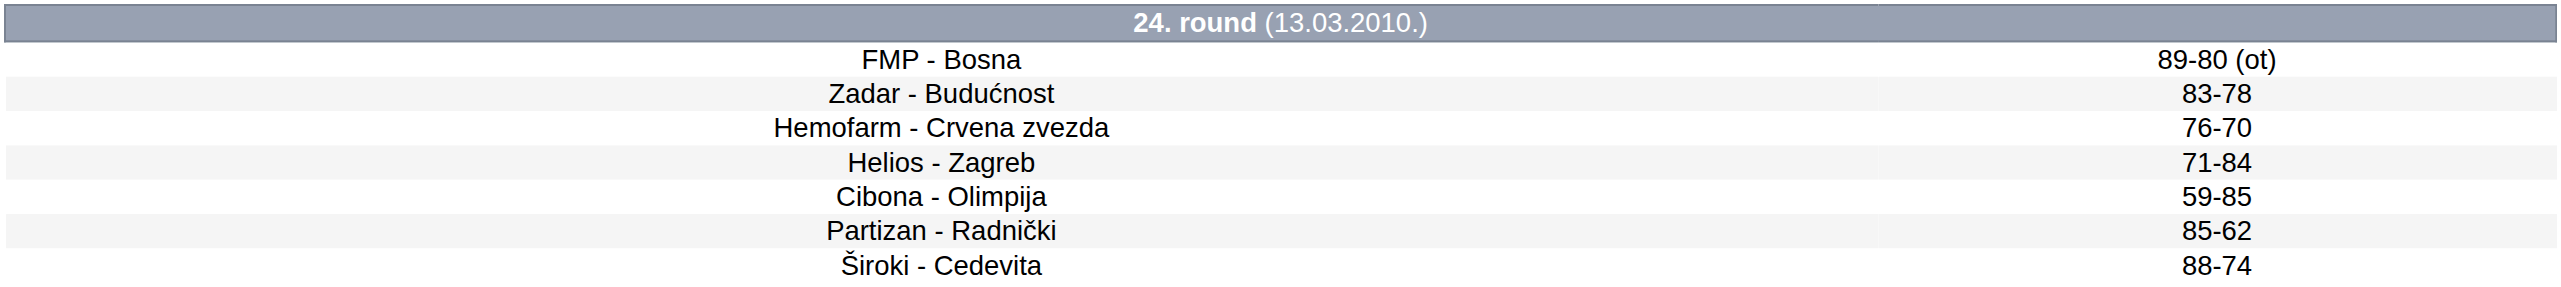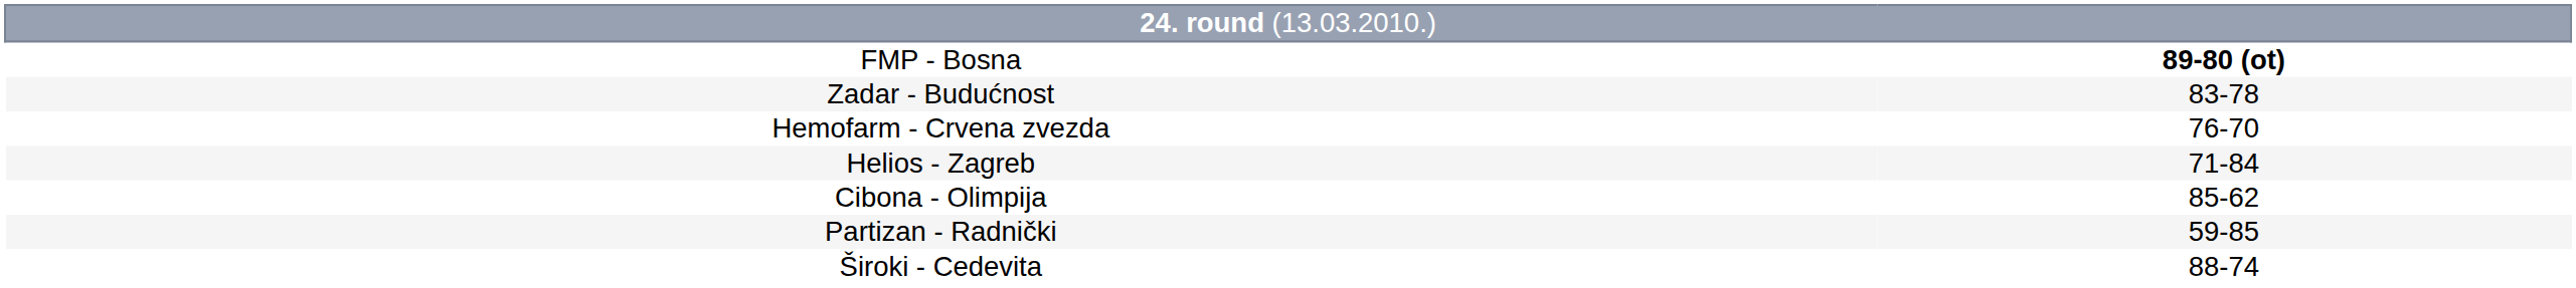 <table border=0 cellspacing=0 cellpadding=1em style="font-size: 85%; border-collapse: collapse;width:100%;">
 <tr>
 <td colspan=5 bgcolor=#98A1B2 style="border:1px solid #7A8392; text-align:center; color:#FFFFFF;"><strong>24. round</strong> (13.03.2010.)</td>
 </tr>
 <tr align=center bgcolor=#FFFFFF>
 <td>FMP - Bosna</td>
-<td>89-80 (ot)</td>
+<td><strong>89-80 (ot)</strong></td>
 </tr>
 <tr align=center bgcolor=#f5f5f5>
 <td>Zadar - Budućnost</td>
 <td>83-78</td>
 </tr>
 <tr align=center bgcolor=#FFFFFF>
 <td>Hemofarm - Crvena zvezda</td>
 <td>76-70</td>
 </tr>
 <tr align=center bgcolor=#f5f5f5>
 <td>Helios - Zagreb</td>
 <td>71-84</td>
 </tr>
 <tr align=center bgcolor=#FFFFFF>
 <td>Cibona - Olimpija</td>
-<td>59-85</td>
+<td>85-62</td>
 </tr>
 <tr align=center bgcolor=#f5f5f5>
 <td>Partizan - Radnički</td>
-<td>85-62</td>
+<td>59-85</td>
 </tr>
 <tr align=center bgcolor=#FFFFFF>
 <td>Široki - Cedevita</td>
 <td>88-74</td>
 </tr>
 </table>
